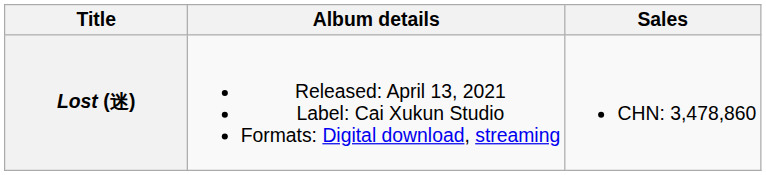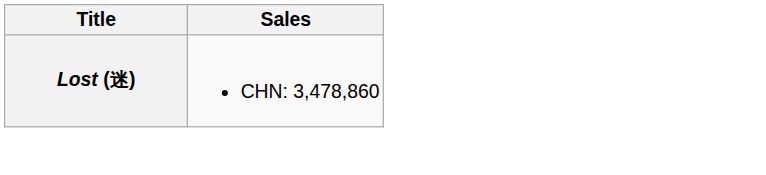 <table class="wikitable plainrowheaders" style="text-align:center;">
 <tr>
 <th scope="col" style="width:9em;">Title</th>
-<th scope="col">Album details</th>
 <th>Sales</th>
 </tr>
 <tr>
 <th scope="row"><em>Lost</em> (迷)</th>
-<td><br><ul><li>Released: April 13, 2021</li><li>Label: Cai Xukun Studio</li><li>Formats: <a href='#'>Digital download</a>, <a href='#'>streaming</a></li></ul></td>
 <td><br><ul><li>CHN: 3,478,860 </li></ul></td>
 </tr>
 </table>
